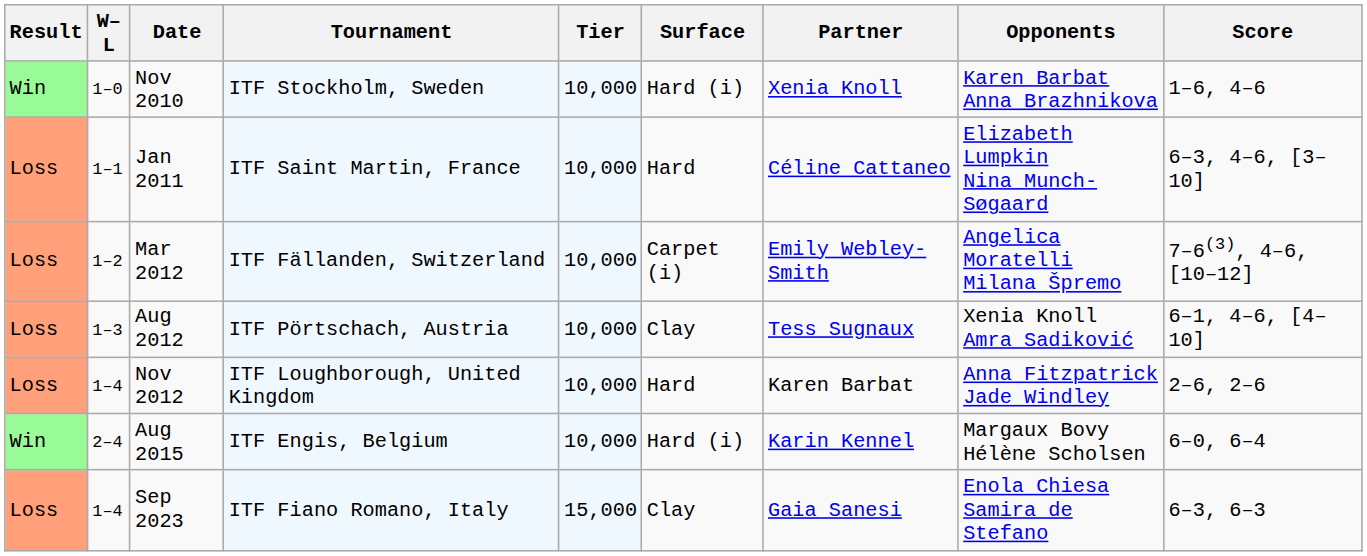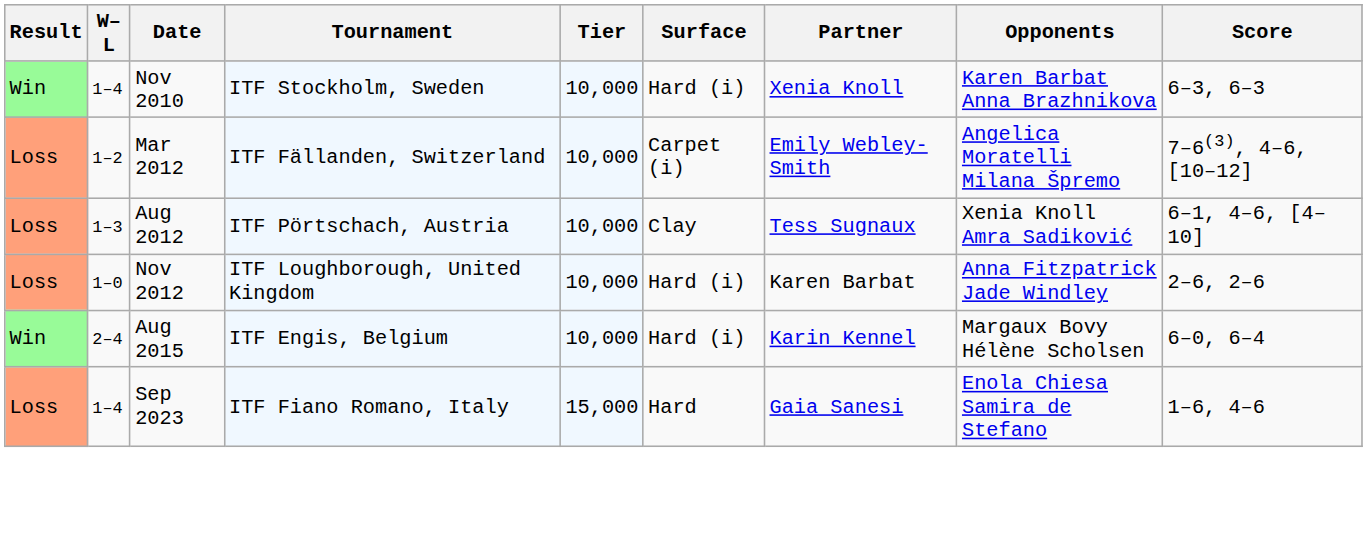 <table class="sortable wikitable">
 <tr>
 <th>Result</th>
 <th class="unsortable">W–L</th>
 <th>Date</th>
 <th>Tournament</th>
 <th>Tier</th>
 <th>Surface</th>
 <th>Partner</th>
 <th>Opponents</th>
 <th class="unsortable">Score</th>
 </tr>
 <tr>
 <td style="background:#98fb98;">Win</td>
-<td><small>1–0</small></td>
+<td><small>1–4</small></td>
 <td>Nov 2010</td>
 <td style="background:#f0f8ff;">ITF Stockholm, Sweden</td>
 <td style="background:#f0f8ff;">10,000</td>
 <td>Hard (i)</td>
 <td> <a href='#'>Xenia Knoll</a></td>
 <td> <a href='#'>Karen Barbat</a> <br>  <a href='#'>Anna Brazhnikova</a></td>
-<td>1–6, 4–6</td>
-</tr>
-<tr>
-<td style="background:#ffa07a;">Loss</td>
-<td><small>1–1</small></td>
-<td>Jan 2011</td>
-<td style="background:#f0f8ff;">ITF Saint Martin, France</td>
-<td style="background:#f0f8ff;">10,000</td>
-<td>Hard</td>
-<td> <a href='#'>Céline Cattaneo</a></td>
-<td> <a href='#'>Elizabeth Lumpkin</a> <br>  <a href='#'>Nina Munch-Søgaard</a></td>
-<td>6–3, 4–6, [3–10]</td>
+<td>6–3, 6–3</td>
 </tr>
 <tr>
 <td style="background:#ffa07a;">Loss</td>
 <td><small>1–2</small></td>
 <td>Mar 2012</td>
 <td style="background:#f0f8ff;">ITF Fällanden, Switzerland</td>
 <td style="background:#f0f8ff;">10,000</td>
 <td>Carpet (i)</td>
 <td> <a href='#'>Emily Webley-Smith</a></td>
 <td> <a href='#'>Angelica Moratelli</a> <br>  <a href='#'>Milana Špremo</a></td>
 <td>7–6<sup>(3)</sup>, 4–6, [10–12]</td>
 </tr>
 <tr>
 <td style="background:#ffa07a;">Loss</td>
 <td><small>1–3</small></td>
 <td>Aug 2012</td>
 <td style="background:#f0f8ff;">ITF Pörtschach, Austria</td>
 <td style="background:#f0f8ff;">10,000</td>
 <td>Clay</td>
 <td> <a href='#'>Tess Sugnaux</a></td>
 <td> Xenia Knoll <br>  <a href='#'>Amra Sadiković</a></td>
 <td>6–1, 4–6, [4–10]</td>
 </tr>
 <tr>
 <td style="background:#ffa07a;">Loss</td>
-<td><small>1–4</small></td>
+<td><small>1–0</small></td>
 <td>Nov 2012</td>
 <td style="background:#f0f8ff;">ITF Loughborough, United Kingdom</td>
 <td style="background:#f0f8ff;">10,000</td>
-<td>Hard</td>
+<td>Hard (i)</td>
 <td> Karen Barbat</td>
 <td> <a href='#'>Anna Fitzpatrick</a> <br>  <a href='#'>Jade Windley</a></td>
 <td>2–6, 2–6</td>
 </tr>
 <tr>
 <td style="background:#98fb98;">Win</td>
 <td><small>2–4</small></td>
 <td>Aug 2015</td>
 <td style="background:#f0f8ff;">ITF Engis, Belgium</td>
 <td style="background:#f0f8ff;">10,000</td>
 <td>Hard (i)</td>
 <td> <a href='#'>Karin Kennel</a></td>
 <td> Margaux Bovy <br>  Hélène Scholsen</td>
 <td>6–0, 6–4</td>
 </tr>
 <tr>
 <td style="background:#ffa07a;">Loss</td>
 <td><small>1–4</small></td>
 <td>Sep 2023</td>
 <td style="background:#f0f8ff;">ITF Fiano Romano, Italy</td>
 <td style="background:#f0f8ff;">15,000</td>
-<td>Clay</td>
+<td>Hard</td>
 <td> <a href='#'>Gaia Sanesi</a></td>
 <td> <a href='#'>Enola Chiesa</a> <br>  <a href='#'>Samira de Stefano</a></td>
-<td>6–3, 6–3</td>
+<td>1–6, 4–6</td>
 </tr>
 </table>
